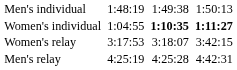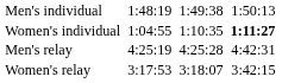 <table>
 <tr style="vertical-align:top;">
 <td>Men's individual</td>
 <td></td>
 <td style="text-align:right;">1:48:19</td>
 <td></td>
 <td style="text-align:right;">1:49:38</td>
 <td></td>
 <td style="text-align:right;">1:50:13</td>
 </tr>
 <tr style="vertical-align:top;">
 <td>Women's individual</td>
 <td></td>
 <td style="text-align:right;">1:04:55</td>
 <td></td>
-<td style="text-align:right;"><strong>1:10:35</strong></td>
+<td style="text-align:right;">1:10:35</td>
 <td></td>
 <td style="text-align:right;"><strong>1:11:27</strong></td>
+</tr>
+<tr style="vertical-align:top;">
+<td>Men's relay</td>
+<td></td>
+<td style="text-align:right;">4:25:19</td>
+<td></td>
+<td style="text-align:right;">4:25:28</td>
+<td></td>
+<td style="text-align:right;">4:42:31</td>
 </tr>
 <tr style="vertical-align:top;">
 <td>Women's relay</td>
 <td></td>
 <td style="text-align:right;">3:17:53</td>
 <td></td>
 <td style="text-align:right;">3:18:07</td>
 <td></td>
 <td style="text-align:right;">3:42:15</td>
 </tr>
-<tr style="vertical-align:top;">
-<td>Men's relay</td>
-<td></td>
-<td style="text-align:right;">4:25:19</td>
-<td></td>
-<td style="text-align:right;">4:25:28</td>
-<td></td>
-<td style="text-align:right;">4:42:31</td>
-</tr>
 </table>
